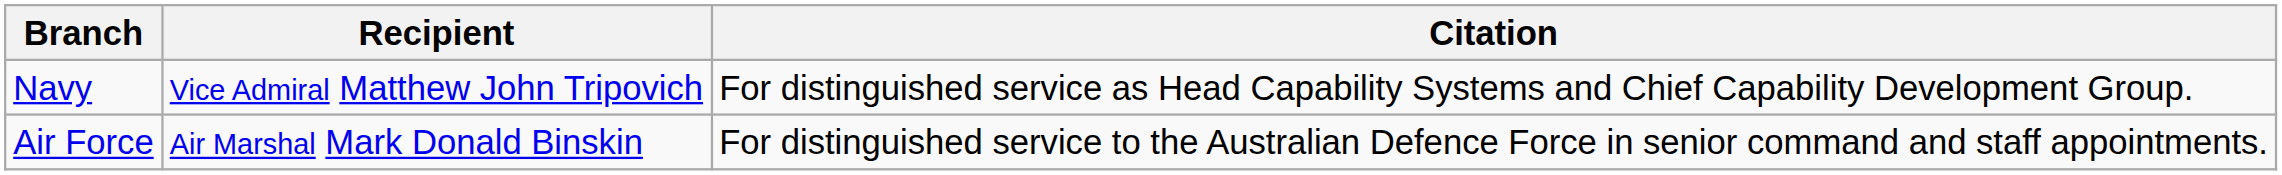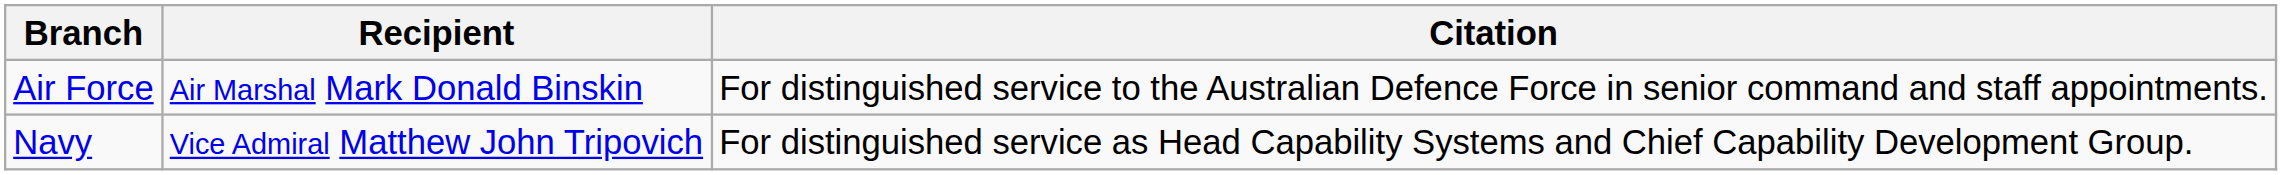 <table class="wikitable" style="font-size:95%;">
 <tr>
 <th>Branch</th>
 <th>Recipient</th>
 <th>Citation</th>
 </tr>
 <tr>
+<td><a href='#'>Air Force</a></td>
+<td><small><a href='#'>Air Marshal</a></small> <a href='#'>Mark Donald Binskin</a> </td>
+<td>For distinguished service to the Australian Defence Force in senior command and staff appointments.</td>
+</tr>
+<tr>
 <td><a href='#'>Navy</a></td>
 <td><small><a href='#'>Vice Admiral</a></small> <a href='#'>Matthew John Tripovich</a> </td>
 <td>For distinguished service as Head Capability Systems and Chief Capability Development Group.</td>
 </tr>
-<tr>
-<td><a href='#'>Air Force</a></td>
-<td><small><a href='#'>Air Marshal</a></small> <a href='#'>Mark Donald Binskin</a> </td>
-<td>For distinguished service to the Australian Defence Force in senior command and staff appointments.</td>
-</tr>
 </table>
